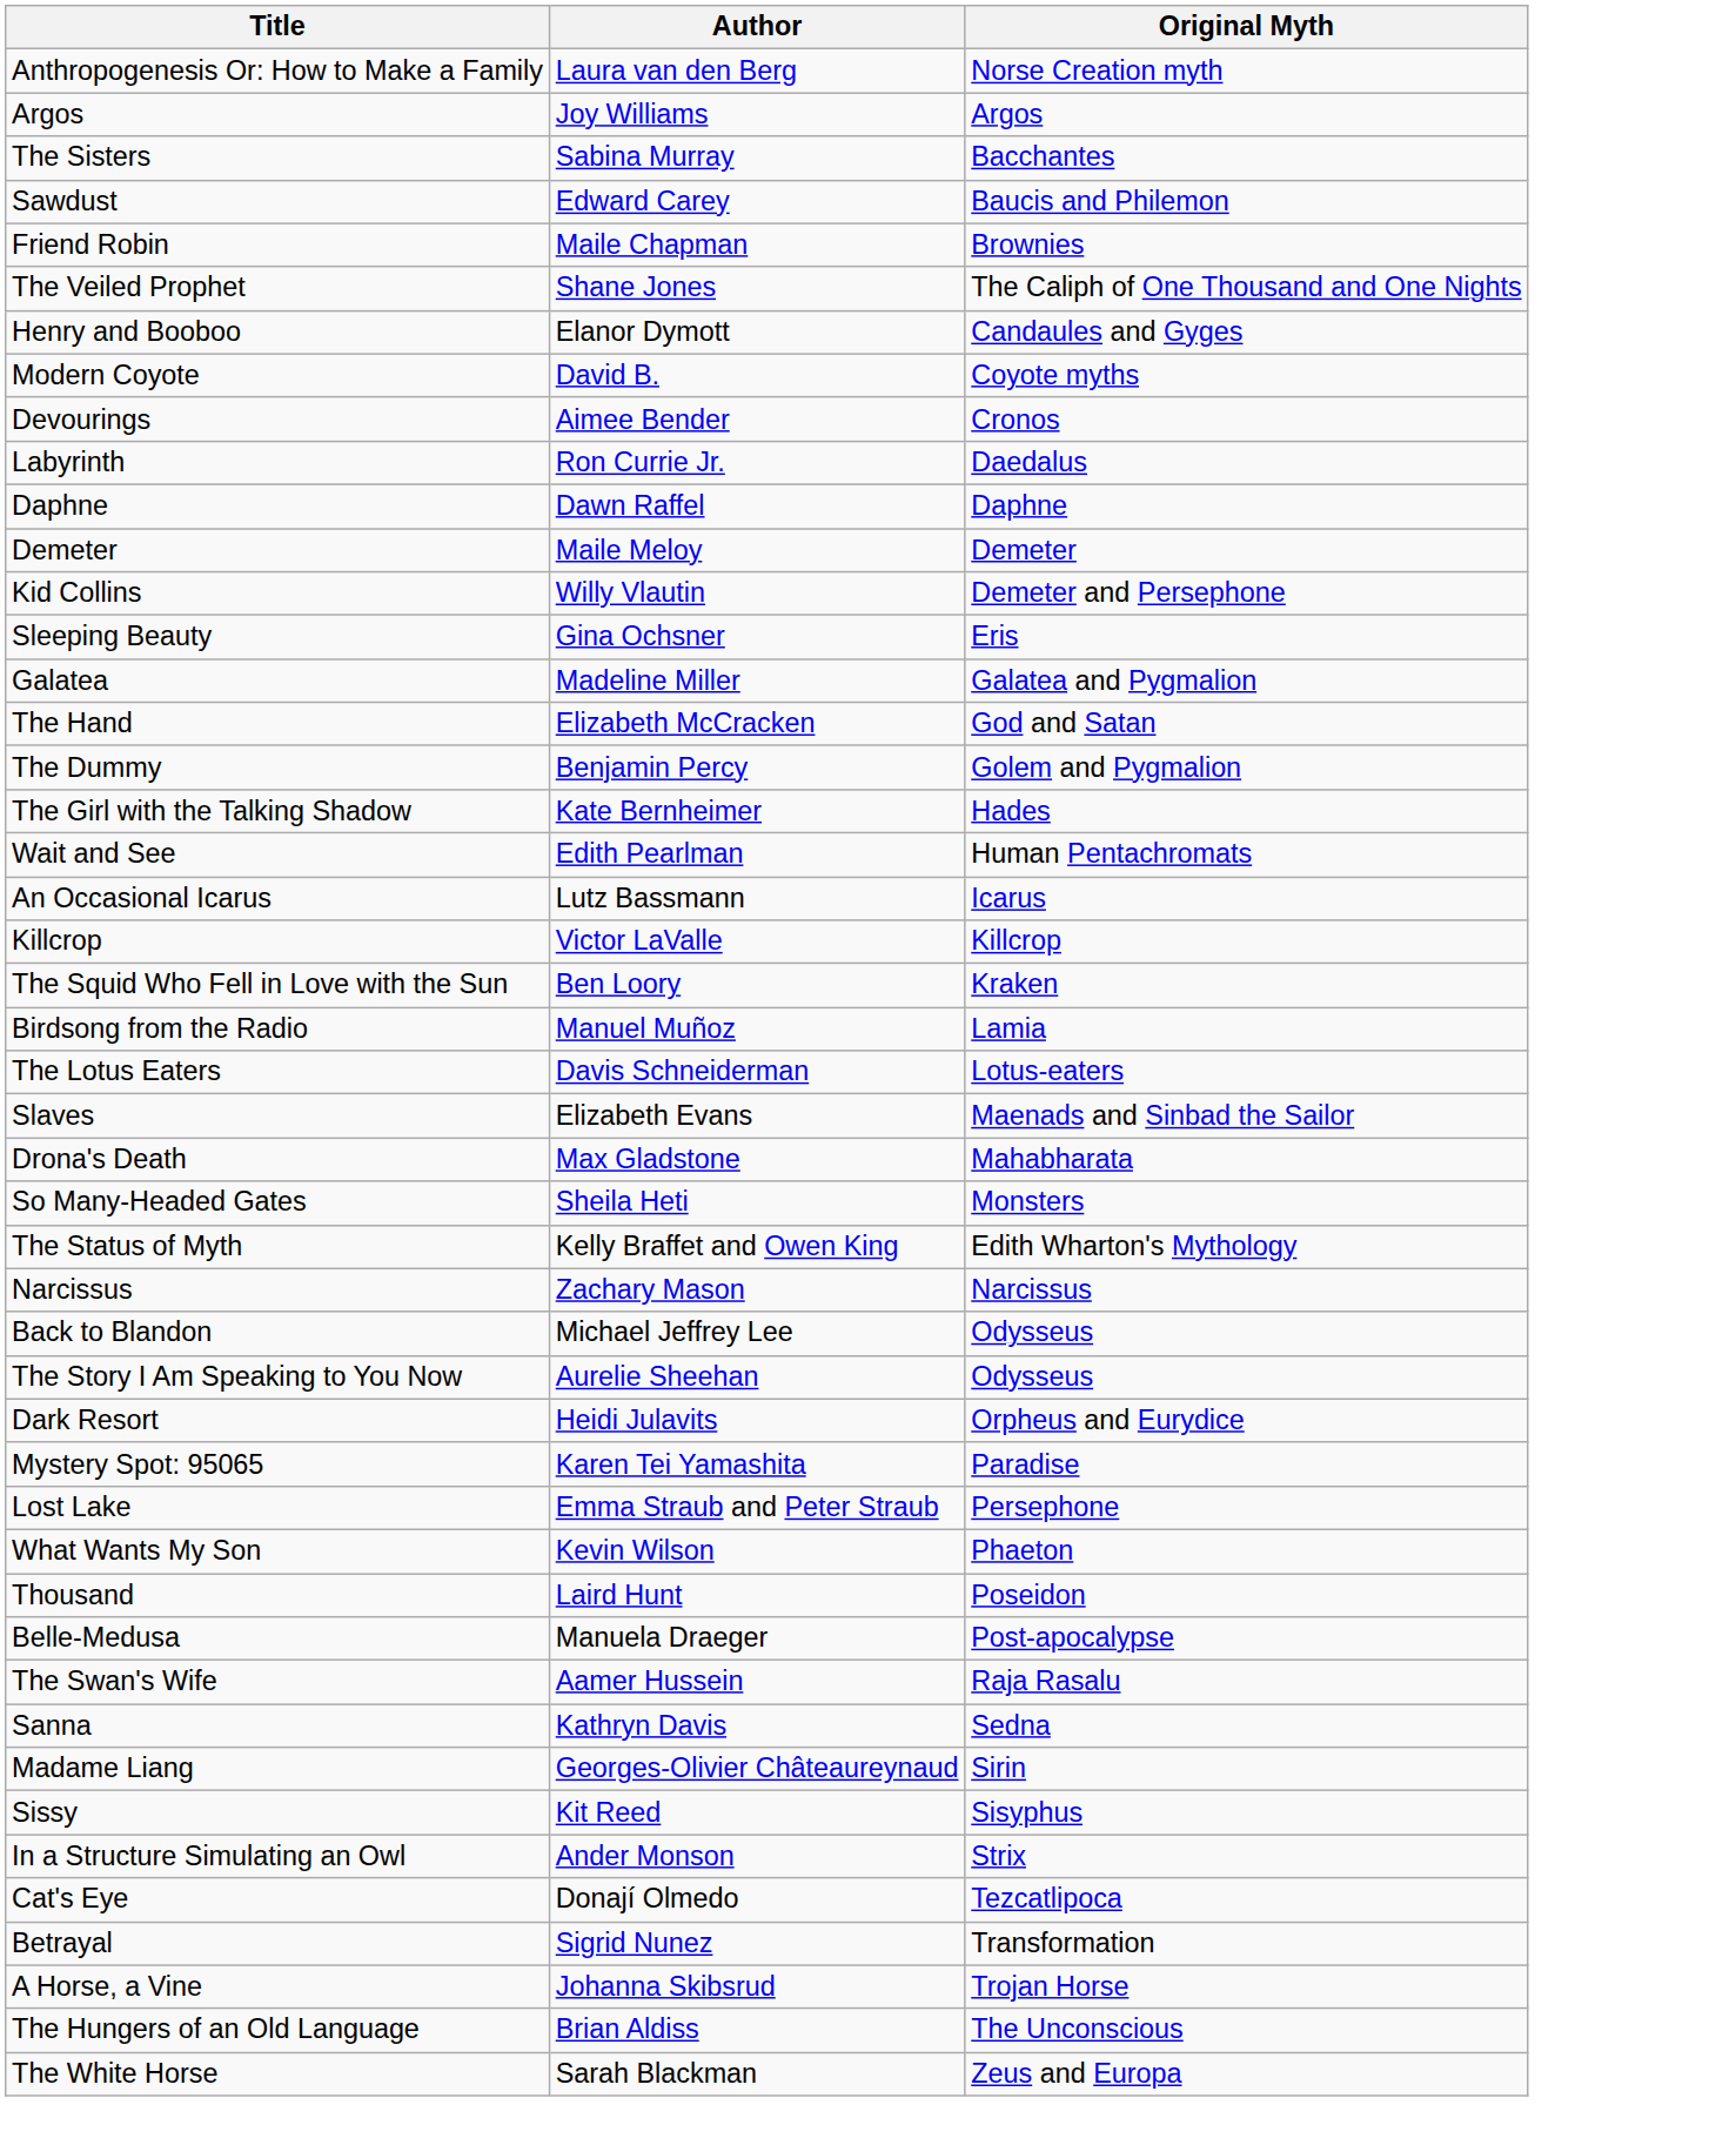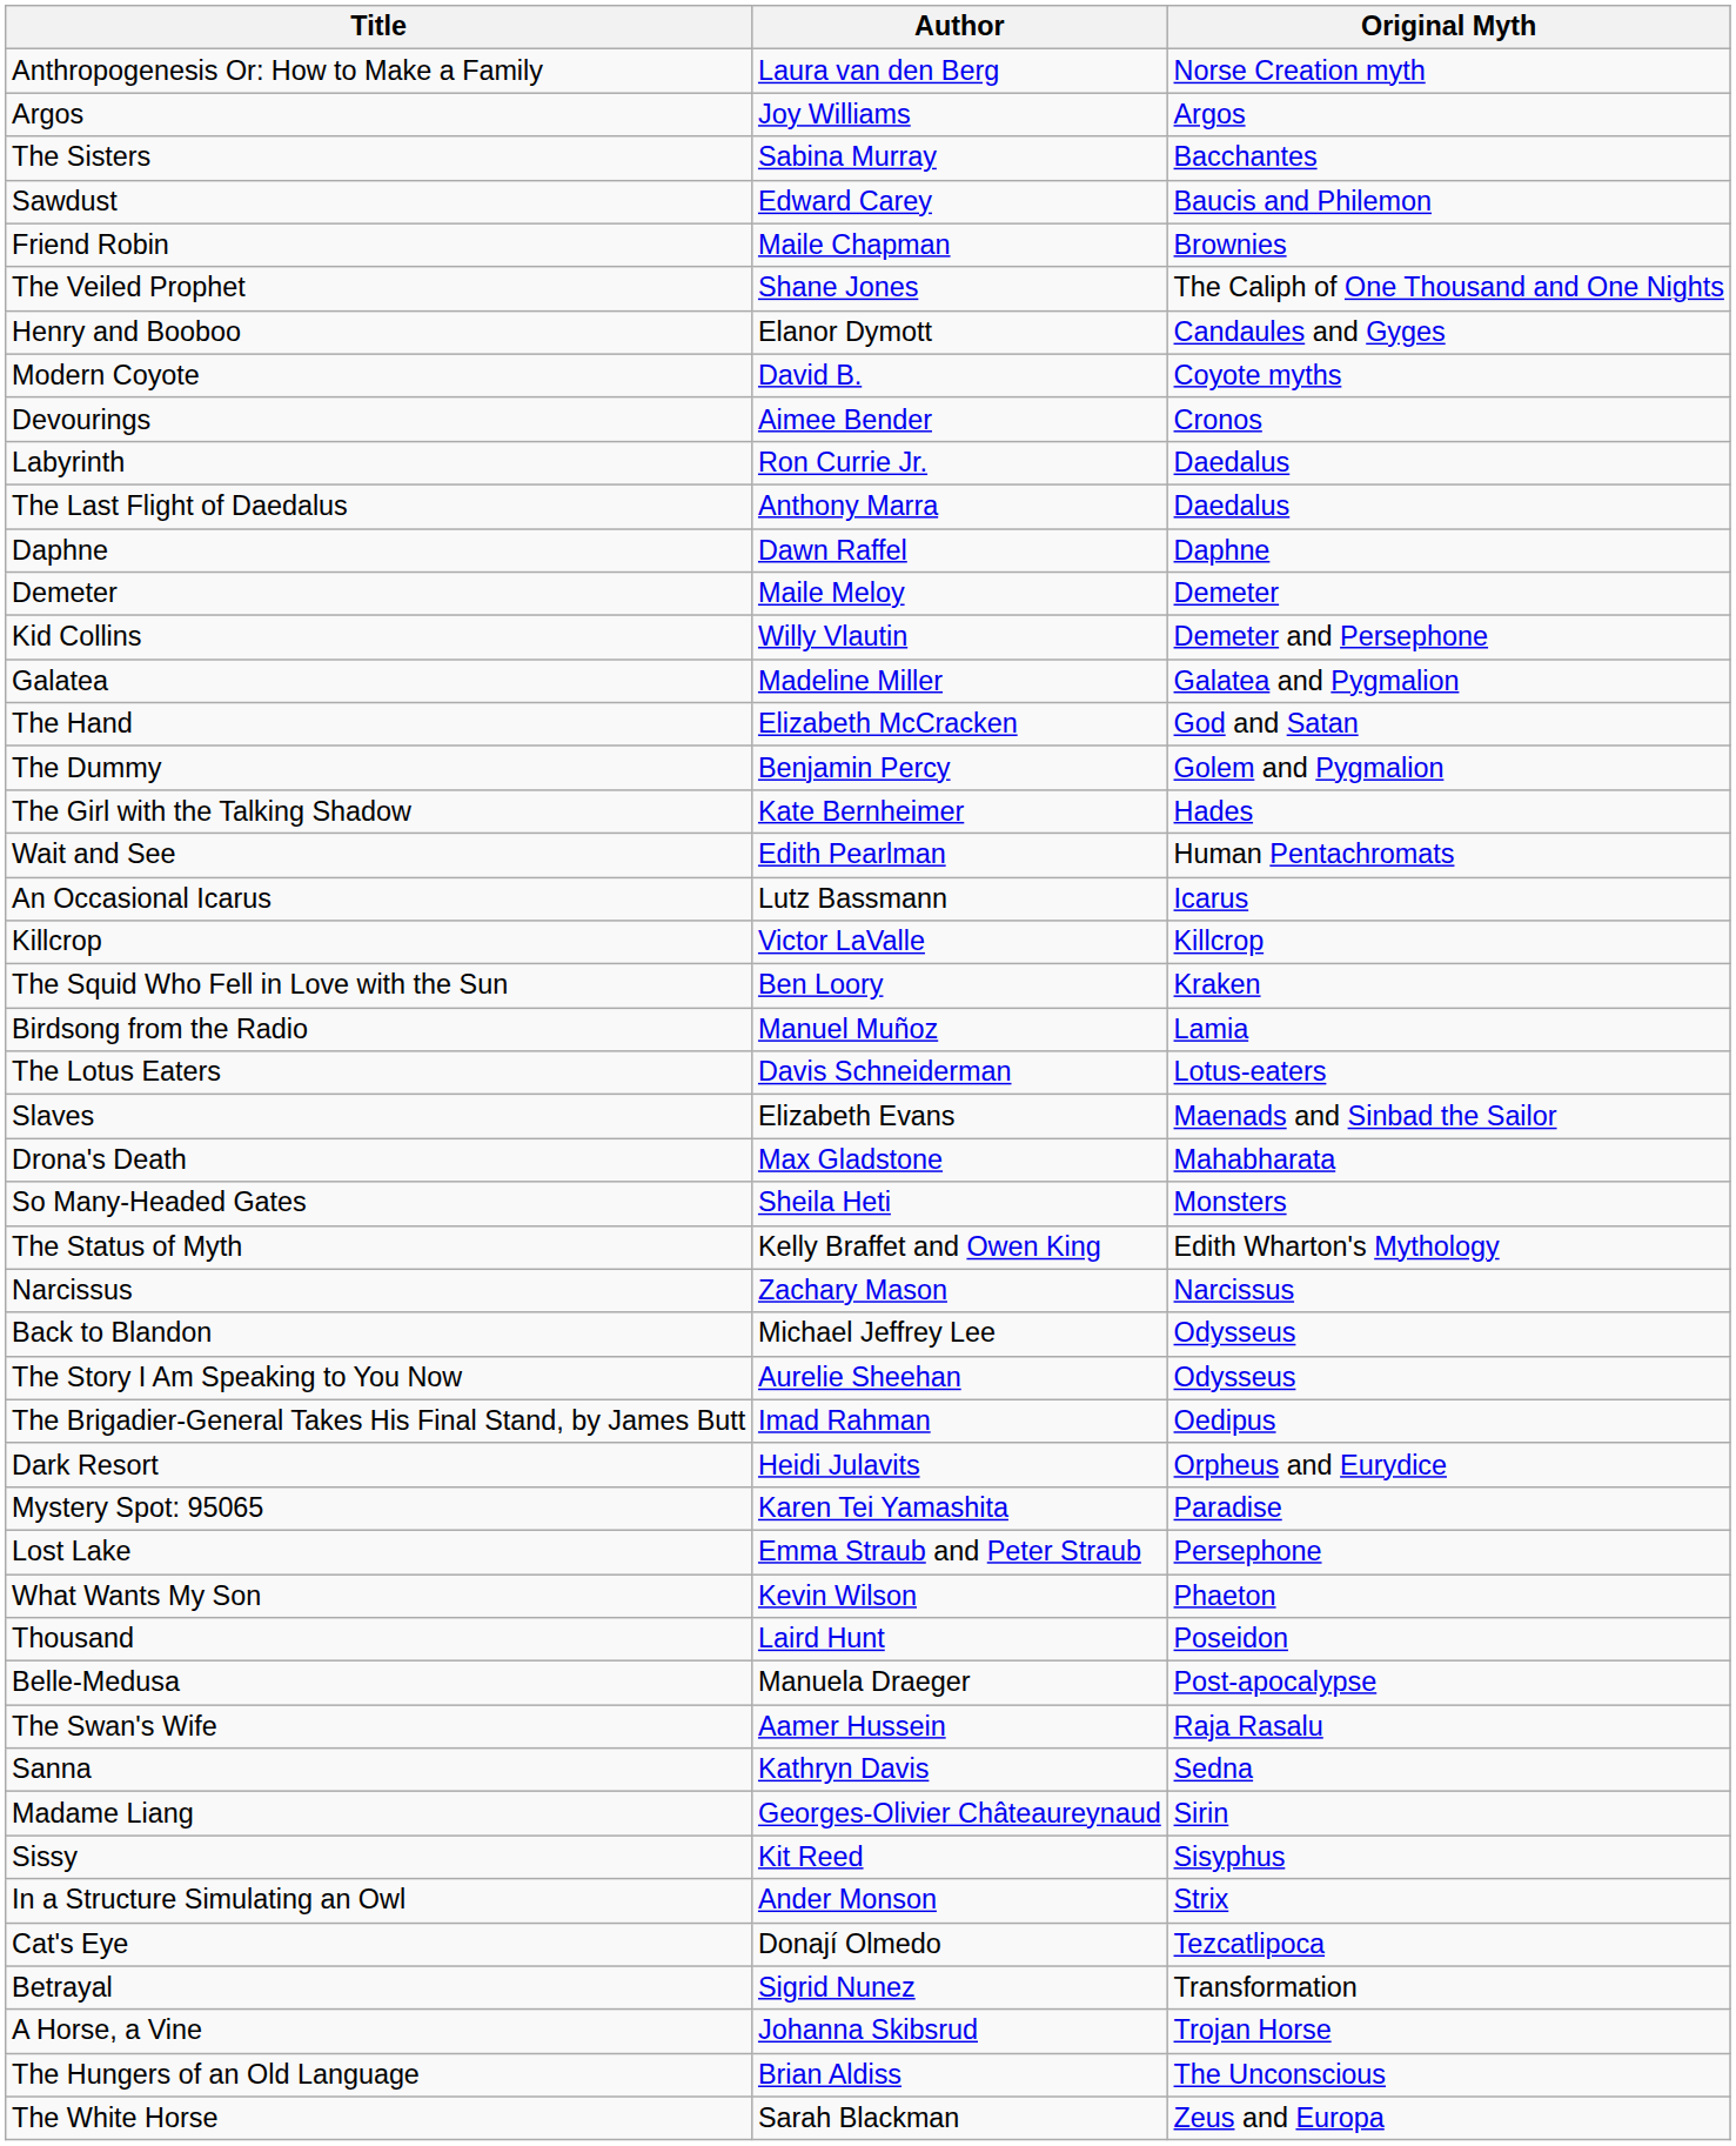 <table class="wikitable">
 <tr>
 <th>Title</th>
 <th>Author</th>
 <th>Original Myth</th>
 </tr>
 <tr>
 <td>Anthropogenesis Or: How to Make a Family</td>
 <td><a href='#'>Laura van den Berg</a></td>
 <td><a href='#'>Norse Creation myth</a></td>
 </tr>
 <tr>
 <td>Argos</td>
 <td><a href='#'>Joy Williams</a></td>
 <td><a href='#'>Argos</a></td>
 </tr>
 <tr>
 <td>The Sisters</td>
 <td><a href='#'>Sabina Murray</a></td>
 <td><a href='#'>Bacchantes</a></td>
 </tr>
 <tr>
 <td>Sawdust</td>
 <td><a href='#'>Edward Carey</a></td>
 <td><a href='#'>Baucis and Philemon</a></td>
 </tr>
 <tr>
 <td>Friend Robin</td>
 <td><a href='#'>Maile Chapman</a></td>
 <td><a href='#'>Brownies</a></td>
 </tr>
 <tr>
 <td>The Veiled Prophet</td>
 <td><a href='#'>Shane Jones</a></td>
 <td>The Caliph of <a href='#'>One Thousand and One Nights</a></td>
 </tr>
 <tr>
 <td>Henry and Booboo</td>
 <td>Elanor Dymott</td>
 <td><a href='#'>Candaules</a> and <a href='#'>Gyges</a></td>
 </tr>
 <tr>
 <td>Modern Coyote</td>
 <td><a href='#'>David B.</a></td>
 <td><a href='#'>Coyote myths</a></td>
 </tr>
 <tr>
 <td>Devourings</td>
 <td><a href='#'>Aimee Bender</a></td>
 <td><a href='#'>Cronos</a></td>
 </tr>
 <tr>
 <td>Labyrinth</td>
 <td><a href='#'>Ron Currie Jr.</a></td>
 <td><a href='#'>Daedalus</a></td>
 </tr>
 <tr>
+<td>The Last Flight of Daedalus</td>
+<td><a href='#'>Anthony Marra</a></td>
+<td><a href='#'>Daedalus</a></td>
+</tr>
+<tr>
 <td>Daphne</td>
 <td><a href='#'>Dawn Raffel</a></td>
 <td><a href='#'>Daphne</a></td>
 </tr>
 <tr>
 <td>Demeter</td>
 <td><a href='#'>Maile Meloy</a></td>
 <td><a href='#'>Demeter</a></td>
 </tr>
 <tr>
 <td>Kid Collins</td>
 <td><a href='#'>Willy Vlautin</a></td>
 <td><a href='#'>Demeter</a> and <a href='#'>Persephone</a></td>
-</tr>
-<tr>
-<td>Sleeping Beauty</td>
-<td><a href='#'>Gina Ochsner</a></td>
-<td><a href='#'>Eris</a></td>
 </tr>
 <tr>
 <td>Galatea</td>
 <td><a href='#'>Madeline Miller</a></td>
 <td><a href='#'>Galatea</a> and <a href='#'>Pygmalion</a></td>
 </tr>
 <tr>
 <td>The Hand</td>
 <td><a href='#'>Elizabeth McCracken</a></td>
 <td><a href='#'>God</a> and <a href='#'>Satan</a></td>
 </tr>
 <tr>
 <td>The Dummy</td>
 <td><a href='#'>Benjamin Percy</a></td>
 <td><a href='#'>Golem</a> and <a href='#'>Pygmalion</a></td>
 </tr>
 <tr>
 <td>The Girl with the Talking Shadow</td>
 <td><a href='#'>Kate Bernheimer</a></td>
 <td><a href='#'>Hades</a></td>
 </tr>
 <tr>
 <td>Wait and See</td>
 <td><a href='#'>Edith Pearlman</a></td>
 <td>Human <a href='#'>Pentachromats</a></td>
 </tr>
 <tr>
 <td>An Occasional Icarus</td>
 <td>Lutz Bassmann</td>
 <td><a href='#'>Icarus</a></td>
 </tr>
 <tr>
 <td>Killcrop</td>
 <td><a href='#'>Victor LaValle</a></td>
 <td><a href='#'>Killcrop</a></td>
 </tr>
 <tr>
 <td>The Squid Who Fell in Love with the Sun</td>
 <td><a href='#'>Ben Loory</a></td>
 <td><a href='#'>Kraken</a></td>
 </tr>
 <tr>
 <td>Birdsong from the Radio</td>
 <td><a href='#'>Manuel Muñoz</a></td>
 <td><a href='#'>Lamia</a></td>
 </tr>
 <tr>
 <td>The Lotus Eaters</td>
 <td><a href='#'>Davis Schneiderman</a></td>
 <td><a href='#'>Lotus-eaters</a></td>
 </tr>
 <tr>
 <td>Slaves</td>
 <td>Elizabeth Evans</td>
 <td><a href='#'>Maenads</a> and <a href='#'>Sinbad the Sailor</a></td>
 </tr>
 <tr>
 <td>Drona's Death</td>
 <td><a href='#'>Max Gladstone</a></td>
 <td><a href='#'>Mahabharata</a></td>
 </tr>
 <tr>
 <td>So Many-Headed Gates</td>
 <td><a href='#'>Sheila Heti</a></td>
 <td><a href='#'>Monsters</a></td>
 </tr>
 <tr>
 <td>The Status of Myth</td>
 <td>Kelly Braffet and <a href='#'>Owen King</a></td>
 <td>Edith Wharton's <a href='#'>Mythology</a></td>
 </tr>
 <tr>
 <td>Narcissus</td>
 <td><a href='#'>Zachary Mason</a></td>
 <td><a href='#'>Narcissus</a></td>
 </tr>
 <tr>
 <td>Back to Blandon</td>
 <td>Michael Jeffrey Lee</td>
 <td><a href='#'>Odysseus</a></td>
 </tr>
 <tr>
 <td>The Story I Am Speaking to You Now</td>
 <td><a href='#'>Aurelie Sheehan</a></td>
 <td><a href='#'>Odysseus</a></td>
 </tr>
 <tr>
+<td>The Brigadier-General Takes His Final Stand, by James Butt</td>
+<td><a href='#'>Imad Rahman</a></td>
+<td><a href='#'>Oedipus</a></td>
+</tr>
+<tr>
 <td>Dark Resort</td>
 <td><a href='#'>Heidi Julavits</a></td>
 <td><a href='#'>Orpheus</a> and <a href='#'>Eurydice</a></td>
 </tr>
 <tr>
 <td>Mystery Spot: 95065</td>
 <td><a href='#'>Karen Tei Yamashita</a></td>
 <td><a href='#'>Paradise</a></td>
 </tr>
 <tr>
 <td>Lost Lake</td>
 <td><a href='#'>Emma Straub</a> and <a href='#'>Peter Straub</a></td>
 <td><a href='#'>Persephone</a></td>
 </tr>
 <tr>
 <td>What Wants My Son</td>
 <td><a href='#'>Kevin Wilson</a></td>
 <td><a href='#'>Phaeton</a></td>
 </tr>
 <tr>
 <td>Thousand</td>
 <td><a href='#'>Laird Hunt</a></td>
 <td><a href='#'>Poseidon</a></td>
 </tr>
 <tr>
 <td>Belle-Medusa</td>
 <td>Manuela Draeger</td>
 <td><a href='#'>Post-apocalypse</a></td>
 </tr>
 <tr>
 <td>The Swan's Wife</td>
 <td><a href='#'>Aamer Hussein</a></td>
 <td><a href='#'>Raja Rasalu</a></td>
 </tr>
 <tr>
 <td>Sanna</td>
 <td><a href='#'>Kathryn Davis</a></td>
 <td><a href='#'>Sedna</a></td>
 </tr>
 <tr>
 <td>Madame Liang</td>
 <td><a href='#'>Georges-Olivier Châteaureynaud</a></td>
 <td><a href='#'>Sirin</a></td>
 </tr>
 <tr>
 <td>Sissy</td>
 <td><a href='#'>Kit Reed</a></td>
 <td><a href='#'>Sisyphus</a></td>
 </tr>
 <tr>
 <td>In a Structure Simulating an Owl</td>
 <td><a href='#'>Ander Monson</a></td>
 <td><a href='#'>Strix</a></td>
 </tr>
 <tr>
 <td>Cat's Eye</td>
 <td>Donají Olmedo</td>
 <td><a href='#'>Tezcatlipoca</a></td>
 </tr>
 <tr>
 <td>Betrayal</td>
 <td><a href='#'>Sigrid Nunez</a></td>
 <td>Transformation</td>
 </tr>
 <tr>
 <td>A Horse, a Vine</td>
 <td><a href='#'>Johanna Skibsrud</a></td>
 <td><a href='#'>Trojan Horse</a></td>
 </tr>
 <tr>
 <td>The Hungers of an Old Language</td>
 <td><a href='#'>Brian Aldiss</a></td>
 <td><a href='#'>The Unconscious</a></td>
 </tr>
 <tr>
 <td>The White Horse</td>
 <td>Sarah Blackman</td>
 <td><a href='#'>Zeus</a> and <a href='#'>Europa</a></td>
 </tr>
 </table>
